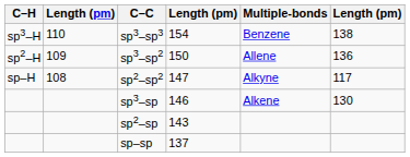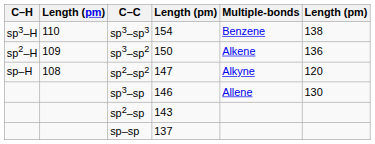 <table align="center" class="wikitable">
 <tr>
 <th>C–H</th>
 <th>Length (<a href='#'>pm</a>)</th>
 <th>C–C</th>
 <th>Length (pm)</th>
 <th>Multiple-bonds</th>
 <th>Length (pm)</th>
 </tr>
 <tr>
 <td>sp<sup>3</sup>–H</td>
 <td>110</td>
 <td>sp<sup>3</sup>–sp<sup>3</sup></td>
 <td>154</td>
 <td><a href='#'>Benzene</a></td>
 <td>138</td>
 </tr>
 <tr>
 <td>sp<sup>2</sup>–H</td>
 <td>109</td>
 <td>sp<sup>3</sup>–sp<sup>2</sup></td>
 <td>150</td>
-<td><a href='#'>Allene</a></td>
+<td><a href='#'>Alkene</a></td>
 <td>136</td>
 </tr>
 <tr>
 <td>sp–H</td>
 <td>108</td>
 <td>sp<sup>2</sup>–sp<sup>2</sup></td>
 <td>147</td>
 <td><a href='#'>Alkyne</a></td>
-<td>117</td>
+<td>120</td>
 </tr>
 <tr>
 <td></td>
 <td></td>
 <td>sp<sup>3</sup>–sp</td>
 <td>146</td>
-<td><a href='#'>Alkene</a></td>
+<td><a href='#'>Allene</a></td>
 <td>130</td>
 </tr>
 <tr>
 <td></td>
 <td></td>
 <td>sp<sup>2</sup>–sp</td>
 <td>143</td>
 <td></td>
 <td></td>
 </tr>
 <tr>
 <td></td>
 <td></td>
 <td>sp–sp</td>
 <td>137</td>
 <td></td>
 <td></td>
 </tr>
 </table>
